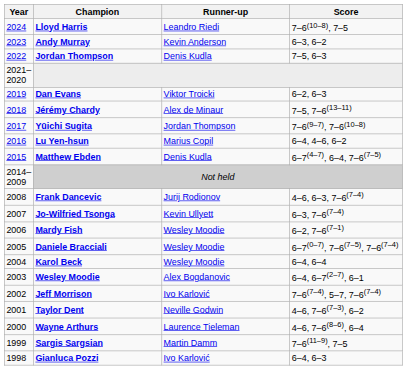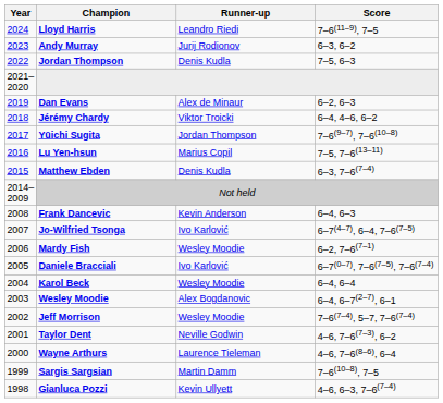 <table class="wikitable" style="font-size:90%">
 <tr>
 <th>Year</th>
 <th width="200">Champion</th>
 <th width="200">Runner-up</th>
 <th width="175">Score</th>
 </tr>
 <tr>
 <td><a href='#'>2024</a></td>
 <td> <strong><a href='#'>Lloyd Harris</a></strong></td>
 <td> <a href='#'>Leandro Riedi</a></td>
-<td>7–6<sup>(10–8)</sup>, 7–5</td>
+<td>7–6<sup>(11–9)</sup>, 7–5</td>
 </tr>
 <tr>
 <td><a href='#'>2023</a></td>
 <td> <strong><a href='#'>Andy Murray</a></strong></td>
-<td> <a href='#'>Kevin Anderson</a></td>
+<td> <a href='#'>Jurij Rodionov</a></td>
 <td>6–3, 6–2</td>
 </tr>
 <tr>
 <td><a href='#'>2022</a></td>
 <td> <strong><a href='#'>Jordan Thompson</a></strong></td>
 <td> <a href='#'>Denis Kudla</a></td>
 <td>7–5, 6–3</td>
 </tr>
 <tr>
 <td>2021–<br>2020</td>
 <td colspan="3" bgcolor="#ededed"></td>
 </tr>
 <tr>
 <td><a href='#'>2019</a></td>
 <td> <strong><a href='#'>Dan Evans</a></strong></td>
-<td> <a href='#'>Viktor Troicki</a></td>
+<td> <a href='#'>Alex de Minaur</a></td>
 <td>6–2, 6–3</td>
 </tr>
 <tr>
 <td><a href='#'>2018</a></td>
 <td> <strong><a href='#'>Jérémy Chardy</a></strong></td>
-<td> <a href='#'>Alex de Minaur</a></td>
-<td>7–5, 7–6<sup>(13–11)</sup></td>
+<td> <a href='#'>Viktor Troicki</a></td>
+<td>6–4, 4–6, 6–2</td>
 </tr>
 <tr>
 <td><a href='#'>2017</a></td>
 <td> <strong><a href='#'>Yūichi Sugita</a></strong></td>
 <td> <a href='#'>Jordan Thompson</a></td>
 <td>7–6<sup>(9–7)</sup>, 7–6<sup>(10–8)</sup></td>
 </tr>
 <tr>
 <td><a href='#'>2016</a></td>
 <td> <strong><a href='#'>Lu Yen-hsun</a></strong></td>
 <td> <a href='#'>Marius Copil</a></td>
-<td>6–4, 4–6, 6–2</td>
+<td>7–5, 7–6<sup>(13–11)</sup></td>
 </tr>
 <tr>
 <td><a href='#'>2015</a></td>
 <td> <strong><a href='#'>Matthew Ebden</a></strong></td>
 <td> <a href='#'>Denis Kudla</a></td>
-<td>6–7<sup>(4–7)</sup>, 6–4, 7–6<sup>(7–5)</sup></td>
+<td>6–3, 7–6<sup>(7–4)</sup></td>
 </tr>
 <tr>
 <td>2014–<br>2009</td>
 <td colspan=3 align=center style="background:#cfcfcf"><em>Not held</em></td>
 </tr>
 <tr>
 <td>2008</td>
 <td> <strong><a href='#'>Frank Dancevic</a></strong></td>
-<td> <a href='#'>Jurij Rodionov</a></td>
-<td>4–6, 6–3, 7–6<sup>(7–4)</sup></td>
+<td> <a href='#'>Kevin Anderson</a></td>
+<td>6–4, 6–3</td>
 </tr>
 <tr>
 <td>2007</td>
 <td> <strong><a href='#'>Jo-Wilfried Tsonga</a></strong></td>
-<td> <a href='#'>Kevin Ullyett</a></td>
-<td>6–3, 7–6<sup>(7–4)</sup></td>
+<td> <a href='#'>Ivo Karlović</a></td>
+<td>6–7<sup>(4–7)</sup>, 6–4, 7–6<sup>(7–5)</sup></td>
 </tr>
 <tr>
 <td>2006</td>
 <td> <strong><a href='#'>Mardy Fish</a></strong></td>
 <td> <a href='#'>Wesley Moodie</a></td>
 <td>6–2, 7–6<sup>(7–1)</sup></td>
 </tr>
 <tr>
 <td>2005</td>
 <td> <strong><a href='#'>Daniele Bracciali</a></strong></td>
-<td> <a href='#'>Wesley Moodie</a></td>
+<td> <a href='#'>Ivo Karlović</a></td>
 <td>6–7<sup>(0–7)</sup>, 7–6<sup>(7–5)</sup>, 7–6<sup>(7–4)</sup></td>
 </tr>
 <tr>
 <td>2004</td>
 <td> <strong><a href='#'>Karol Beck</a></strong></td>
 <td> <a href='#'>Wesley Moodie</a></td>
 <td>6–4, 6–4</td>
 </tr>
 <tr>
 <td>2003</td>
 <td> <strong><a href='#'>Wesley Moodie</a></strong></td>
 <td> <a href='#'>Alex Bogdanovic</a></td>
 <td>6–4, 6–7<sup>(2–7)</sup>, 6–1</td>
 </tr>
 <tr>
 <td>2002</td>
 <td> <strong><a href='#'>Jeff Morrison</a></strong></td>
-<td> <a href='#'>Ivo Karlović</a></td>
+<td> <a href='#'>Wesley Moodie</a></td>
 <td>7–6<sup>(7–4)</sup>, 5–7, 7–6<sup>(7–4)</sup></td>
 </tr>
 <tr>
 <td>2001</td>
 <td> <strong><a href='#'>Taylor Dent</a></strong></td>
 <td> <a href='#'>Neville Godwin</a></td>
 <td>4–6, 7–6<sup>(7–3)</sup>, 6–2</td>
 </tr>
 <tr>
 <td>2000</td>
 <td> <strong><a href='#'>Wayne Arthurs</a></strong></td>
 <td> <a href='#'>Laurence Tieleman</a></td>
 <td>4–6, 7–6<sup>(8–6)</sup>, 6–4</td>
 </tr>
 <tr>
 <td>1999</td>
 <td> <strong><a href='#'>Sargis Sargsian</a></strong></td>
 <td> <a href='#'>Martin Damm</a></td>
-<td>7–6<sup>(11–9)</sup>, 7–5</td>
+<td>7–6<sup>(10–8)</sup>, 7–5</td>
 </tr>
 <tr>
 <td>1998</td>
 <td> <strong><a href='#'>Gianluca Pozzi</a></strong></td>
-<td> <a href='#'>Ivo Karlović</a></td>
-<td>6–4, 6–3</td>
+<td> <a href='#'>Kevin Ullyett</a></td>
+<td>4–6, 6–3, 7–6<sup>(7–4)</sup></td>
 </tr>
 </table>
